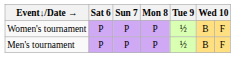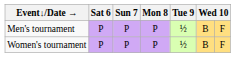 <table class="wikitable" style="margin:0.5em auto; font-size:90%; line-height:1.25em;">
 <tr style="text-align:center;">
 <th>Event↓/Date →</th>
 <th>Sat 6</th>
 <th>Sun 7</th>
 <th>Mon 8</th>
 <th>Tue 9</th>
 <th colspan="2">Wed 10</th>
 </tr>
 <tr style="text-align:center;">
+<td style="text-align:left;">Men's tournament</td>
+<td style="background-color:#D0A9F5;">P</td>
+<td style="background-color:#D0A9F5;">P</td>
+<td style="background-color:#D0A9F5;">P</td>
+<td style="background-color:#D9FFB2;">½</td>
+<td style="background-color:#FFDF80;">B</td>
+<td style="background-color:#FFDF80;">F</td>
+</tr>
+<tr style="text-align:center;">
 <td style="text-align:left;">Women's tournament</td>
 <td style="background-color:#D0A9F5;">P</td>
 <td style="background-color:#D0A9F5;">P</td>
 <td style="background-color:#D0A9F5;">P</td>
 <td style="background-color:#D9FFB2;">½</td>
 <td style="background-color:#FFDF80;">B</td>
 <td style="background-color:#FFDF80;">F</td>
 </tr>
-<tr style="text-align:center;">
-<td style="text-align:left;">Men's tournament</td>
-<td style="background-color:#D0A9F5;">P</td>
-<td style="background-color:#D0A9F5;">P</td>
-<td style="background-color:#D0A9F5;">P</td>
-<td style="background-color:#D9FFB2;">½</td>
-<td style="background-color:#FFDF80;">B</td>
-<td style="background-color:#FFDF80;">F</td>
-</tr>
 </table>
